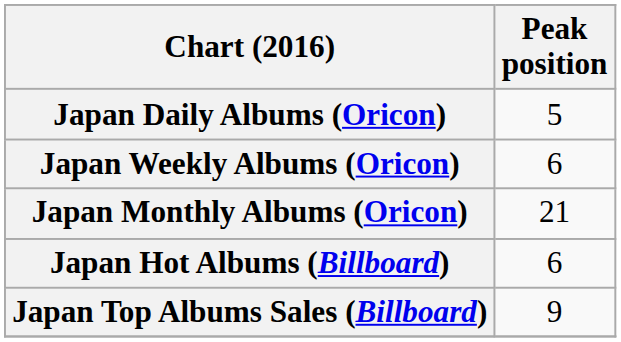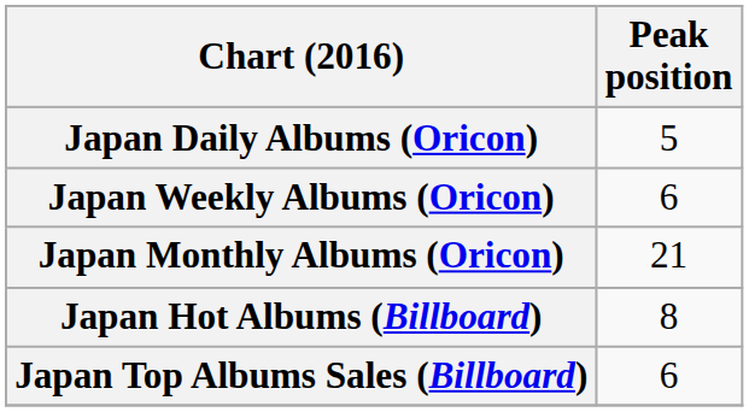 <table class="wikitable sortable plainrowheaders" style="text-align:center;">
 <tr>
 <th scope="col">Chart (2016)</th>
 <th scope="col">Peak<br>position</th>
 </tr>
 <tr>
 <th scope="row">Japan Daily Albums (<a href='#'>Oricon</a>)</th>
 <td style="text-align:center;">5</td>
 </tr>
 <tr>
 <th scope="row">Japan Weekly Albums (<a href='#'>Oricon</a>)</th>
 <td style="text-align:center;">6</td>
 </tr>
 <tr>
 <th scope="row">Japan Monthly Albums (<a href='#'>Oricon</a>)</th>
 <td style="text-align:center;">21</td>
 </tr>
 <tr>
 <th scope="row">Japan Hot Albums (<em><a href='#'>Billboard</a></em>)</th>
-<td style="text-align:center;">6</td>
+<td style="text-align:center;">8</td>
 </tr>
 <tr>
 <th scope="row">Japan Top Albums Sales (<em><a href='#'>Billboard</a></em>)</th>
-<td style="text-align:center;">9</td>
+<td style="text-align:center;">6</td>
 </tr>
 <tr>
 </tr>
 </table>
